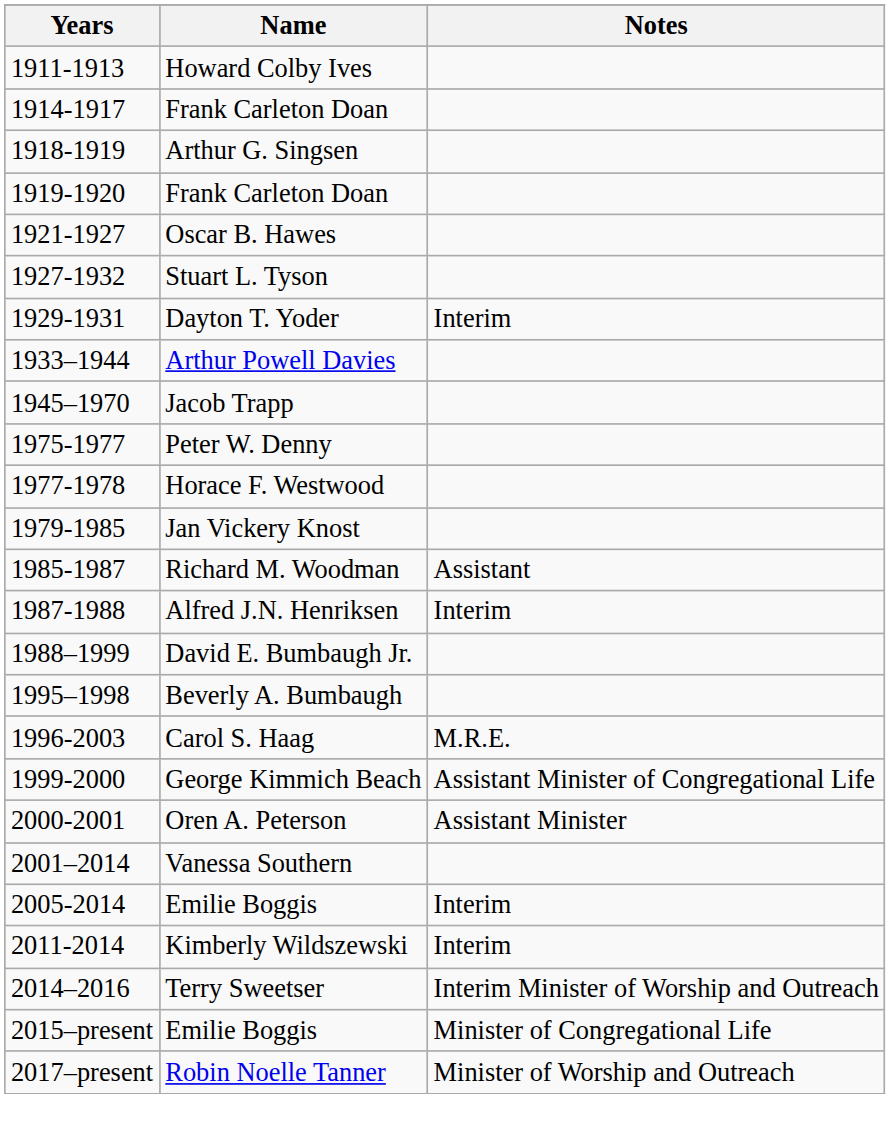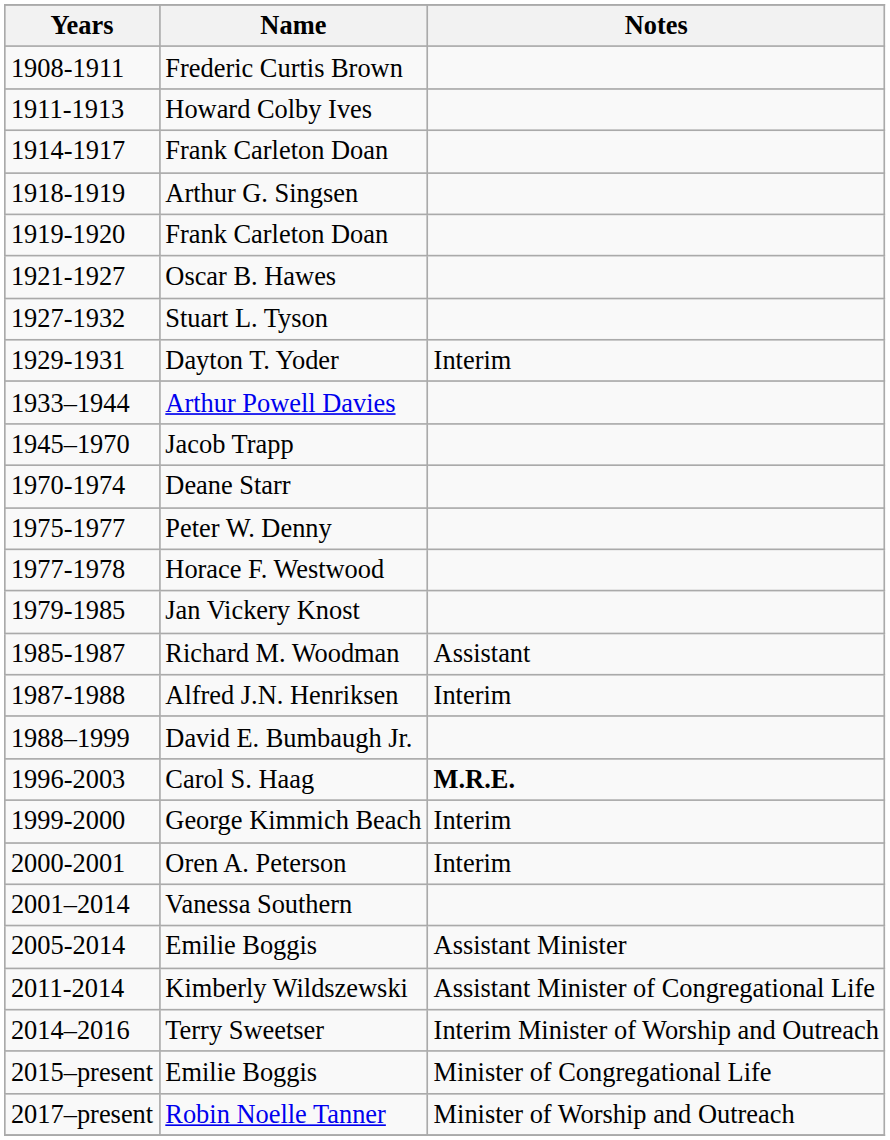 <table class="wikitable sortable">
 <tr>
 </tr>
 <tr>
 <th>Years</th>
 <th>Name</th>
 <th>Notes</th>
+</tr>
+<tr>
+<td align="left">1908-1911</td>
+<td align="left">Frederic Curtis Brown</td>
+<td align="left"></td>
 </tr>
 <tr>
 <td align="left">1911-1913</td>
 <td align="left">Howard Colby Ives</td>
 <td align="left"></td>
 </tr>
 <tr>
 <td align="left">1914-1917</td>
 <td align="left">Frank Carleton Doan</td>
 <td align="left"></td>
 </tr>
 <tr>
 <td align="left">1918-1919</td>
 <td align="left">Arthur G. Singsen</td>
 <td align="left"></td>
 </tr>
 <tr>
 <td align="left">1919-1920</td>
 <td align="left">Frank Carleton Doan</td>
 <td align="left"></td>
 </tr>
 <tr>
 <td align="left">1921-1927</td>
 <td align="left">Oscar B. Hawes</td>
 <td align="left"></td>
 </tr>
 <tr>
 <td align="left">1927-1932</td>
 <td align="left">Stuart L. Tyson</td>
 <td align="left"></td>
 </tr>
 <tr>
 <td align="left">1929-1931</td>
 <td align="left">Dayton T. Yoder</td>
 <td align="left">Interim</td>
 </tr>
 <tr>
 <td align="left">1933–1944</td>
 <td align="left"><a href='#'>Arthur Powell Davies</a></td>
 <td align="left"></td>
 </tr>
 <tr>
 <td align="left">1945–1970</td>
 <td align="left">Jacob Trapp</td>
 <td align="left"></td>
 </tr>
 <tr>
+<td align="left">1970-1974</td>
+<td align="left">Deane Starr</td>
+<td align="left"></td>
+</tr>
+<tr>
 <td align="left">1975-1977</td>
 <td align="left">Peter W. Denny</td>
 <td align="left"></td>
 </tr>
 <tr>
 <td align="left">1977-1978</td>
 <td align="left">Horace F. Westwood</td>
 <td align="left"></td>
 </tr>
 <tr>
 <td align="left">1979-1985</td>
 <td align="left">Jan Vickery Knost</td>
 <td align="left"></td>
 </tr>
 <tr>
 <td align="left">1985-1987</td>
 <td align="left">Richard M. Woodman</td>
 <td align="left">Assistant</td>
 </tr>
 <tr>
 <td align="left">1987-1988</td>
 <td align="left">Alfred J.N. Henriksen</td>
 <td align="left">Interim</td>
 </tr>
 <tr>
 <td align="left">1988–1999</td>
 <td align="left">David E. Bumbaugh Jr.</td>
 <td align="left"></td>
 </tr>
 <tr>
-<td align="left">1995–1998</td>
-<td align="left">Beverly A. Bumbaugh</td>
-<td align="left"></td>
-</tr>
-<tr>
 <td align="left">1996-2003</td>
 <td align="left">Carol S. Haag</td>
-<td align="left">M.R.E.</td>
+<td align="left"><strong>M.R.E.</strong></td>
 </tr>
 <tr>
 <td align="left">1999-2000</td>
 <td align="left">George Kimmich Beach</td>
-<td align="left">Assistant Minister of Congregational Life</td>
+<td align="left">Interim</td>
 </tr>
 <tr>
 <td align="left">2000-2001</td>
 <td align="left">Oren A. Peterson</td>
-<td align="left">Assistant Minister</td>
+<td align="left">Interim</td>
 </tr>
 <tr>
 <td align="left">2001–2014</td>
 <td align="left">Vanessa Southern</td>
 <td align="left"></td>
 </tr>
 <tr>
 <td align="left">2005-2014</td>
 <td align="left">Emilie Boggis</td>
-<td align="left">Interim</td>
+<td align="left">Assistant Minister</td>
 </tr>
 <tr>
 <td align="left">2011-2014</td>
 <td align="left">Kimberly Wildszewski</td>
-<td align="left">Interim</td>
+<td align="left">Assistant Minister of Congregational Life</td>
 </tr>
 <tr>
 <td align="left">2014–2016</td>
 <td align="left">Terry Sweetser</td>
 <td align="left">Interim Minister of Worship and Outreach</td>
 </tr>
 <tr>
 <td align="left">2015–present</td>
 <td align="left">Emilie Boggis</td>
 <td align="left">Minister of Congregational Life</td>
 </tr>
 <tr>
 <td align="left">2017–present</td>
 <td align="left"><a href='#'>Robin Noelle Tanner</a></td>
 <td align="left">Minister of Worship and Outreach</td>
 </tr>
 <tr>
 </tr>
 </table>
